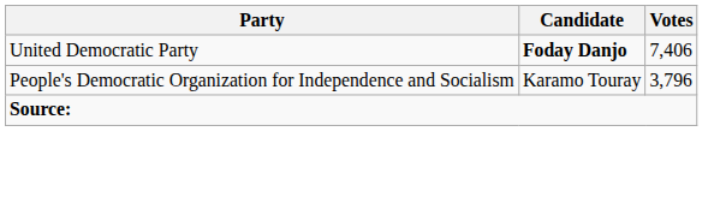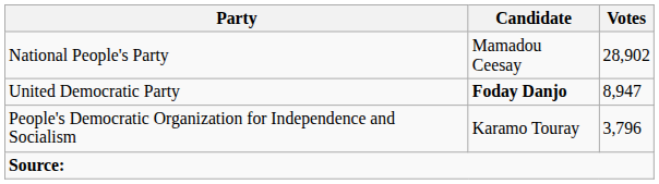 <table class="wikitable">
 <tr>
 <th><strong>Party</strong></th>
 <th><strong>Candidate</strong></th>
 <th><strong>Votes</strong></th>
 </tr>
 <tr>
+<td>National People's Party</td>
+<td>Mamadou Ceesay</td>
+<td>28,902</td>
+</tr>
+<tr>
 <td>United Democratic Party</td>
 <td><strong>Foday Danjo</strong></td>
-<td>7,406</td>
+<td>8,947</td>
 </tr>
 <tr>
 <td>People's Democratic Organization for Independence and Socialism</td>
 <td>Karamo Touray</td>
 <td>3,796</td>
 </tr>
 <tr>
 <td colspan="3"><strong>Source: </strong></td>
 </tr>
 </table>
